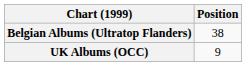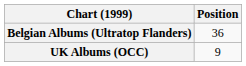 <table class="wikitable sortable plainrowheaders" style="text-align:center">
 <tr>
 <th scope="col">Chart (1999)</th>
 <th scope="col">Position</th>
 </tr>
 <tr>
 <th scope="row">Belgian Albums (Ultratop Flanders)</th>
-<td>38</td>
+<td>36</td>
 </tr>
 <tr>
 <th scope="row">UK Albums (OCC)</th>
 <td>9</td>
 </tr>
 </table>
